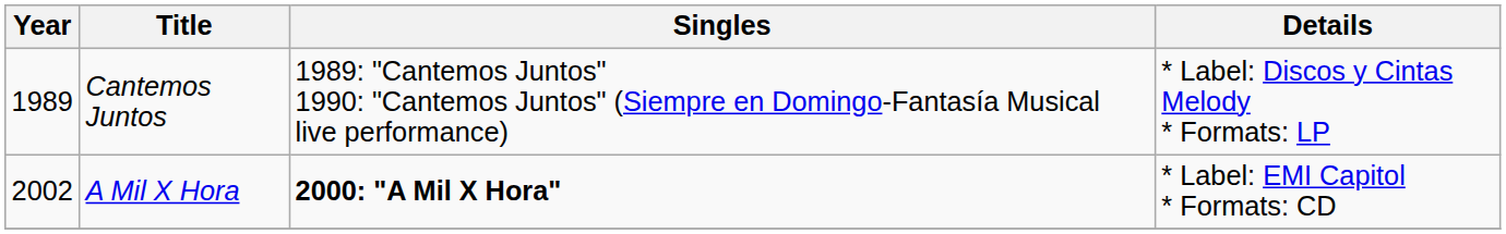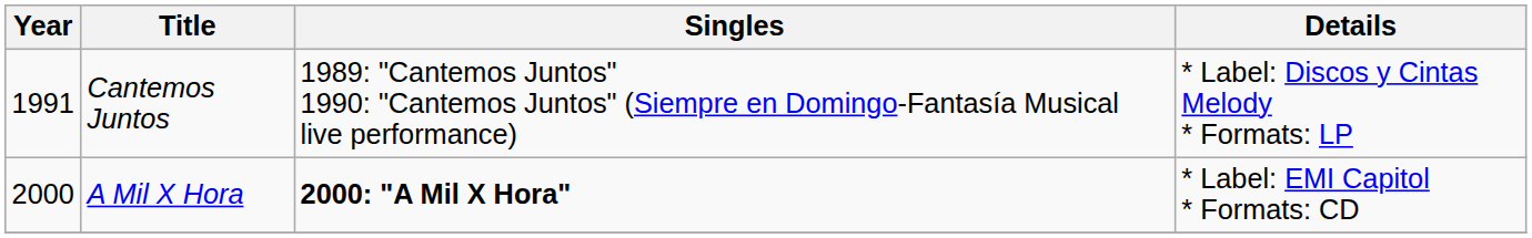 <table class="wikitable">
 <tr>
 <th>Year</th>
 <th><strong>Title</strong></th>
 <th><strong>Singles</strong></th>
 <th>Details</th>
 </tr>
 <tr>
-<td>1989</td>
+<td>1991</td>
 <td><em>Cantemos Juntos</em></td>
 <td>1989: "Cantemos Juntos" <br> 1990: "Cantemos Juntos" (<a href='#'>Siempre en Domingo</a>-Fantasía Musical live performance)</td>
 <td>* Label: <a href='#'>Discos y Cintas Melody</a> <br> * Formats: <a href='#'>LP</a></td>
 </tr>
 <tr>
-<td>2002</td>
+<td>2000</td>
 <td><em><a href='#'>A Mil X Hora</a></em></td>
 <td><strong>2000: "A Mil X Hora"</strong></td>
 <td>* Label: <a href='#'>EMI Capitol</a> <br> * Formats: CD</td>
 </tr>
 <tr>
 </tr>
 </table>
